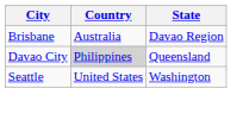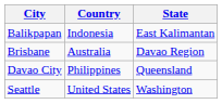 <table class="wikitable">
 <tr>
 <th><a href='#'>City</a></th>
 <th><a href='#'>Country</a></th>
 <th><a href='#'>State</a></th>
+</tr>
+<tr>
+<td><a href='#'>Balikpapan</a></td>
+<td> <a href='#'>Indonesia</a></td>
+<td><a href='#'>East Kalimantan</a></td>
 </tr>
 <tr>
 <td><a href='#'>Brisbane</a></td>
 <td> <a href='#'>Australia</a></td>
 <td><a href='#'>Davao Region</a></td>
 </tr>
 <tr>
 <td><a href='#'>Davao City</a></td>
-<td style="background: lightgrey;"> <a href='#'>Philippines</a></td>
+<td> <a href='#'>Philippines</a></td>
 <td><a href='#'>Queensland</a></td>
 </tr>
 <tr>
 <td><a href='#'>Seattle</a></td>
 <td> <a href='#'>United States</a></td>
 <td><a href='#'>Washington</a></td>
 </tr>
 </table>
